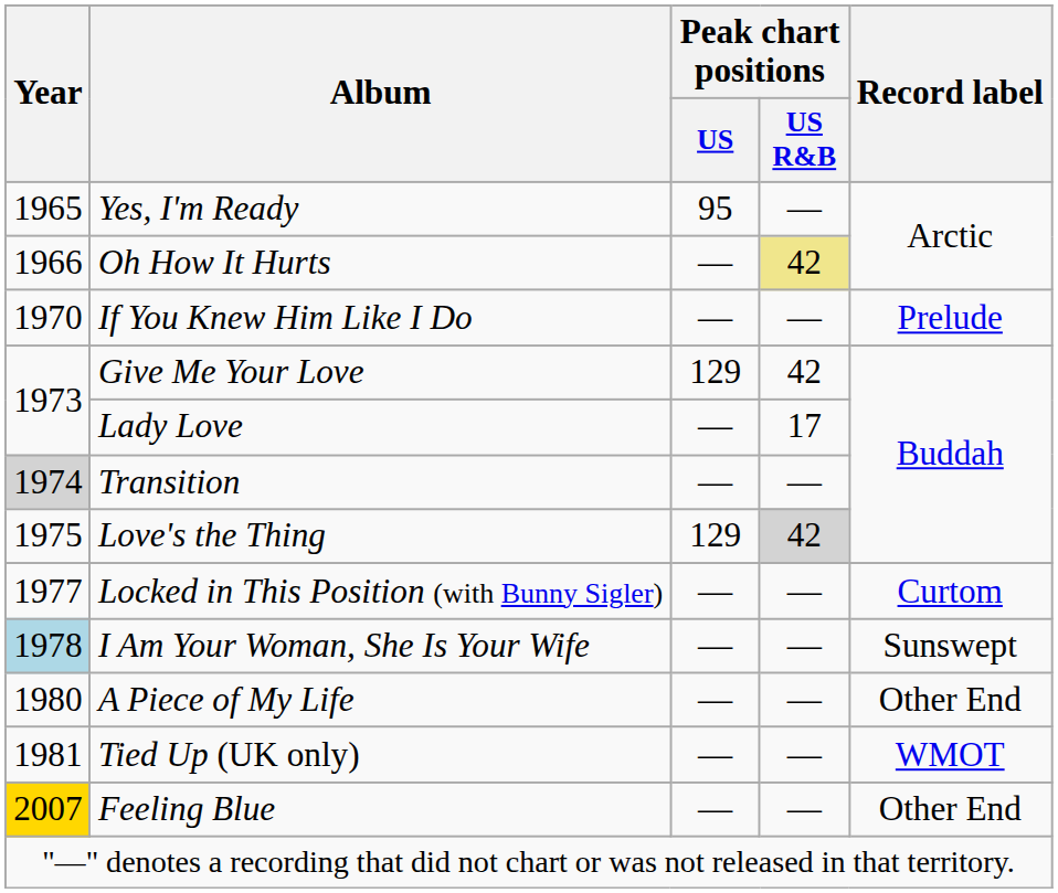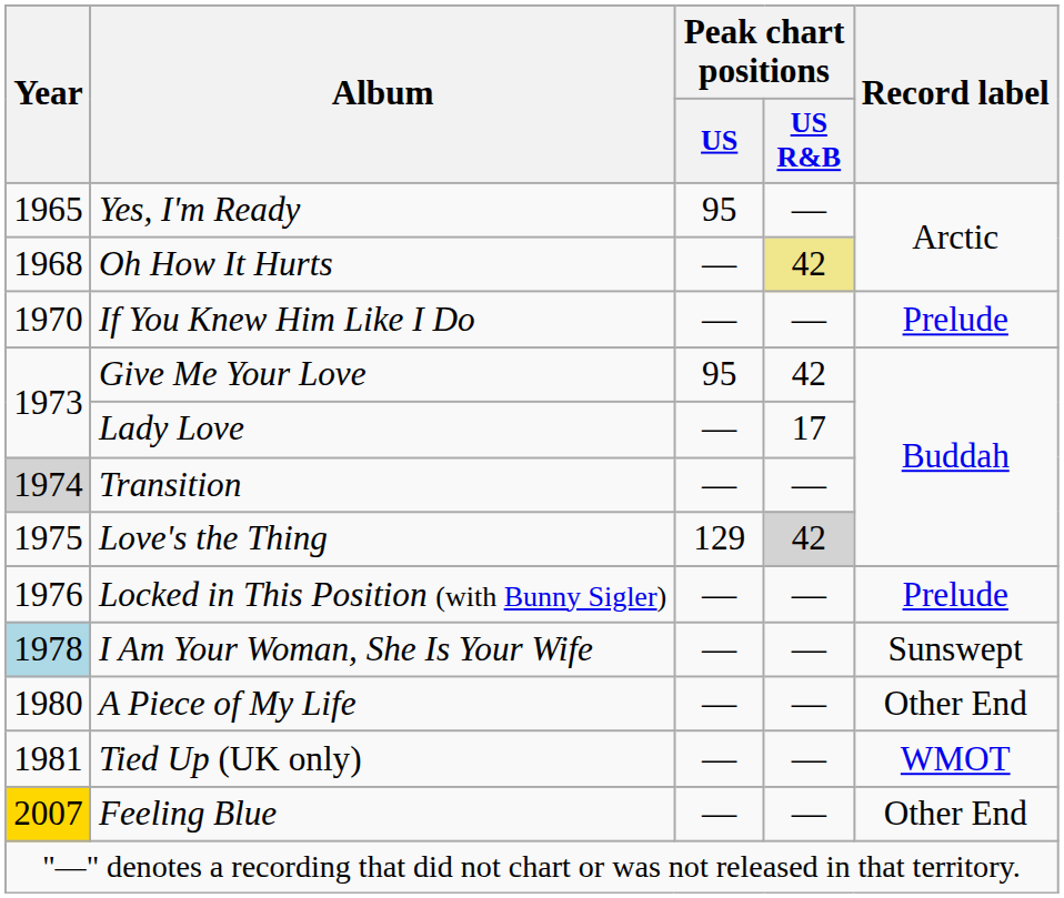 <table class="wikitable" style="text-align:center;">
 <tr>
 <th rowspan="2">Year</th>
 <th rowspan="2">Album</th>
 <th colspan="2">Peak chart positions</th>
 <th rowspan="2">Record label</th>
 </tr>
 <tr style="font-size:smaller;">
 <th width="35"><a href='#'>US</a><br></th>
 <th width="35"><a href='#'>US<br>R&B</a><br></th>
 </tr>
 <tr>
 <td rowspan="1">1965</td>
 <td align="left"><em>Yes, I'm Ready</em></td>
 <td>95</td>
 <td>—</td>
 <td rowspan="2">Arctic</td>
 </tr>
 <tr>
-<td rowspan="1">1966</td>
+<td rowspan="1">1968</td>
 <td align="left"><em>Oh How It Hurts</em></td>
 <td>—</td>
 <td style="background: khaki;">42</td>
 </tr>
 <tr>
 <td rowspan="1">1970</td>
 <td align="left"><em>If You Knew Him Like I Do</em></td>
 <td>—</td>
 <td>—</td>
 <td rowspan="1"><a href='#'>Prelude</a></td>
 </tr>
 <tr>
 <td rowspan="2">1973</td>
 <td align="left"><em>Give Me Your Love</em></td>
-<td>129</td>
+<td>95</td>
 <td>42</td>
 <td rowspan="4"><a href='#'>Buddah</a></td>
 </tr>
 <tr>
 <td align="left"><em>Lady Love</em></td>
 <td>—</td>
 <td>17</td>
 </tr>
 <tr>
 <td style="background: lightgrey;">1974</td>
 <td align="left"><em>Transition</em></td>
 <td>—</td>
 <td>—</td>
 </tr>
 <tr>
 <td rowspan="1">1975</td>
 <td align="left"><em>Love's the Thing</em></td>
 <td>129</td>
 <td style="background: lightgrey;">42</td>
 </tr>
 <tr>
-<td rowspan="1">1977</td>
+<td rowspan="1">1976</td>
 <td align="left"><em>Locked in This Position</em> <small>(with <a href='#'>Bunny Sigler</a>)</small></td>
 <td>—</td>
 <td>—</td>
-<td rowspan="1"><a href='#'>Curtom</a></td>
+<td rowspan="1"><a href='#'>Prelude</a></td>
 </tr>
 <tr>
 <td rowspan="1" style="background: lightblue;">1978</td>
 <td align="left"><em>I Am Your Woman, She Is Your Wife</em></td>
 <td>—</td>
 <td>—</td>
 <td rowspan="1">Sunswept</td>
 </tr>
 <tr>
 <td rowspan="1">1980</td>
 <td align="left"><em>A Piece of My Life</em></td>
 <td>—</td>
 <td>—</td>
 <td rowspan="1">Other End</td>
 </tr>
 <tr>
 <td rowspan="1">1981</td>
 <td align="left"><em>Tied Up</em> (UK only)</td>
 <td>—</td>
 <td>—</td>
 <td rowspan="1"><a href='#'>WMOT</a></td>
 </tr>
 <tr>
 <td rowspan="1" style="background: gold;">2007</td>
 <td align="left"><em>Feeling Blue</em></td>
 <td>—</td>
 <td>—</td>
 <td rowspan="1">Other End</td>
 </tr>
 <tr>
 <td colspan="15" style="font-size:90%">"—" denotes a recording that did not chart or was not released in that territory.</td>
 </tr>
 </table>
